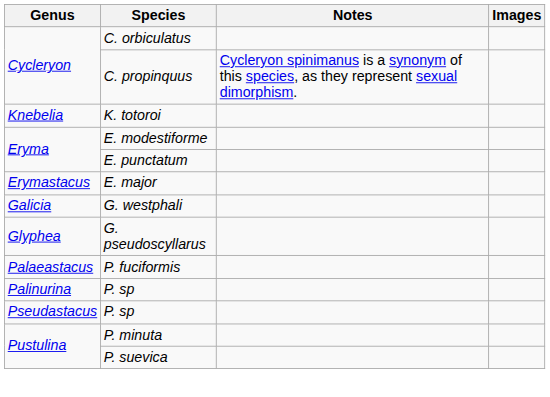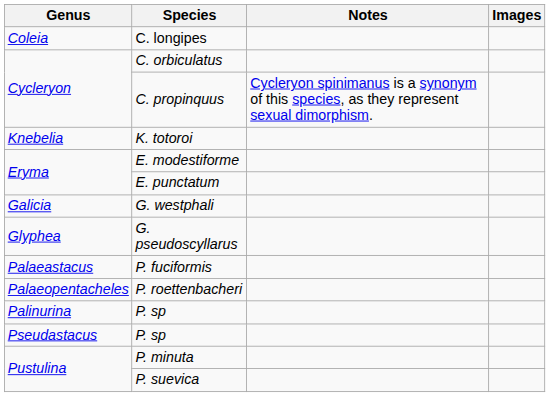 <table class="wikitable">
 <tr>
 <th>Genus</th>
 <th>Species</th>
 <th>Notes</th>
 <th>Images</th>
+</tr>
+<tr>
+<td><em><a href='#'>Coleia</a></em></td>
+<td>C. longipes</td>
+<td></td>
+<td></td>
 </tr>
 <tr>
 <td rowspan="2"><em><a href='#'>Cycleryon</a></em></td>
 <td><em>C. orbiculatus</em></td>
 <td></td>
 <td></td>
 </tr>
 <tr>
 <td><em>C. propinquus</em></td>
 <td><a href='#'>Cycleryon spinimanus</a> is a <a href='#'>synonym</a> of this <a href='#'>species</a>, as they represent <a href='#'>sexual dimorphism</a>.</td>
 <td></td>
 </tr>
 <tr>
 <td><em><a href='#'>Knebelia</a></em></td>
 <td><em>K. totoroi</em></td>
 <td></td>
 <td></td>
 </tr>
 <tr>
 <td rowspan="2"><em><a href='#'>Eryma</a></em></td>
 <td><em>E. modestiforme</em></td>
 <td></td>
 <td></td>
 </tr>
 <tr>
 <td><em>E. punctatum</em></td>
 <td></td>
 <td></td>
 </tr>
 <tr>
-<td><em><a href='#'>Erymastacus</a></em></td>
-<td><em>E. major</em></td>
-<td></td>
-<td></td>
-</tr>
-<tr>
 <td><em><a href='#'>Galicia</a></em></td>
 <td><em>G. westphali</em></td>
 <td></td>
 <td></td>
 </tr>
 <tr>
 <td><em><a href='#'>Glyphea</a></em></td>
 <td><em>G. pseudoscyllarus</em></td>
 <td></td>
 <td></td>
 </tr>
 <tr>
 <td><em><a href='#'>Palaeastacus</a></em></td>
 <td><em>P. fuciformis</em></td>
+<td></td>
+<td></td>
+</tr>
+<tr>
+<td><em><a href='#'>Palaeopentacheles</a></em></td>
+<td><em>P. roettenbacheri</em></td>
 <td></td>
 <td></td>
 </tr>
 <tr>
 <td><em><a href='#'>Palinurina</a></em></td>
 <td><em>P. sp</em></td>
 <td></td>
 <td></td>
 </tr>
 <tr>
 <td><em><a href='#'>Pseudastacus</a></em></td>
 <td><em>P. sp</em></td>
 <td></td>
 <td></td>
 </tr>
 <tr>
 <td rowspan="2"><em><a href='#'>Pustulina</a></em></td>
 <td><em>P. minuta</em></td>
 <td></td>
 <td></td>
 </tr>
 <tr>
 <td><em>P. suevica</em></td>
 <td></td>
 <td></td>
 </tr>
 </table>
